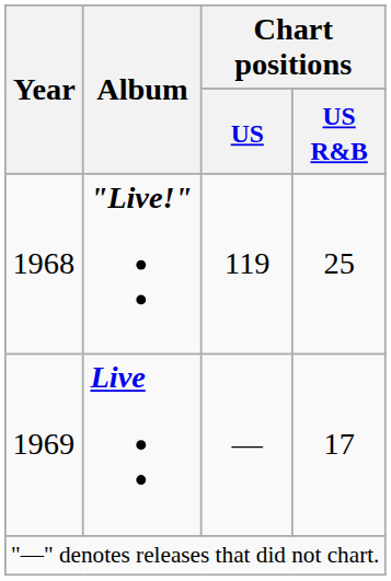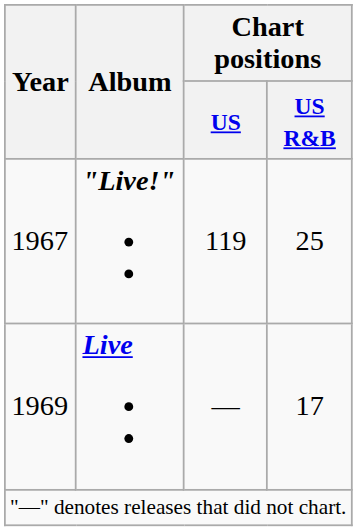 <table class="wikitable">
 <tr>
 <th rowspan="2">Year</th>
 <th rowspan="2">Album</th>
 <th colspan="2">Chart positions</th>
 </tr>
 <tr>
 <th width=40><small><a href='#'>US</a></small><br></th>
 <th width=40><small><a href='#'>US R&B</a></small><br></th>
 </tr>
 <tr>
-<td>1968</td>
+<td>1967</td>
 <td><strong><em>"Live!"</em></strong><br><ul><li></li><li></li></ul></td>
 <td style="text-align:center;">119</td>
 <td style="text-align:center;">25</td>
 </tr>
 <tr>
 <td>1969</td>
 <td><strong><em><a href='#'>Live</a></em></strong><br><ul><li></li><li></li></ul></td>
 <td style="text-align:center;">—</td>
 <td style="text-align:center;">17</td>
 </tr>
 <tr>
 <td colspan="6" style="text-align:center; font-size:9pt;">"—" denotes releases that did not chart.</td>
 </tr>
 </table>
